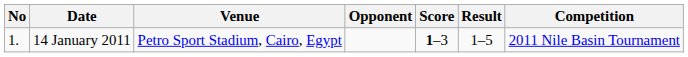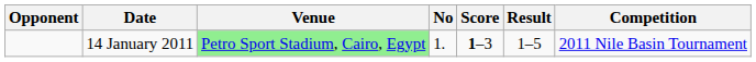 <table class="wikitable" style="font-size:100%;">
 <tr>
-<th>No</th>
+<th>Opponent</th>
 <th>Date</th>
 <th>Venue</th>
-<th>Opponent</th>
+<th>No</th>
 <th>Score</th>
 <th>Result</th>
 <th>Competition</th>
 </tr>
 <tr>
+<td></td>
+<td>14 January 2011</td>
+<td style="background: lightgreen;"><a href='#'>Petro Sport Stadium</a>, <a href='#'>Cairo</a>, <a href='#'>Egypt</a></td>
 <td>1.</td>
-<td>14 January 2011</td>
-<td><a href='#'>Petro Sport Stadium</a>, <a href='#'>Cairo</a>, <a href='#'>Egypt</a></td>
-<td></td>
 <td align=center><strong>1</strong>–3</td>
 <td align=center>1–5</td>
 <td><a href='#'>2011 Nile Basin Tournament</a></td>
 </tr>
 </table>
